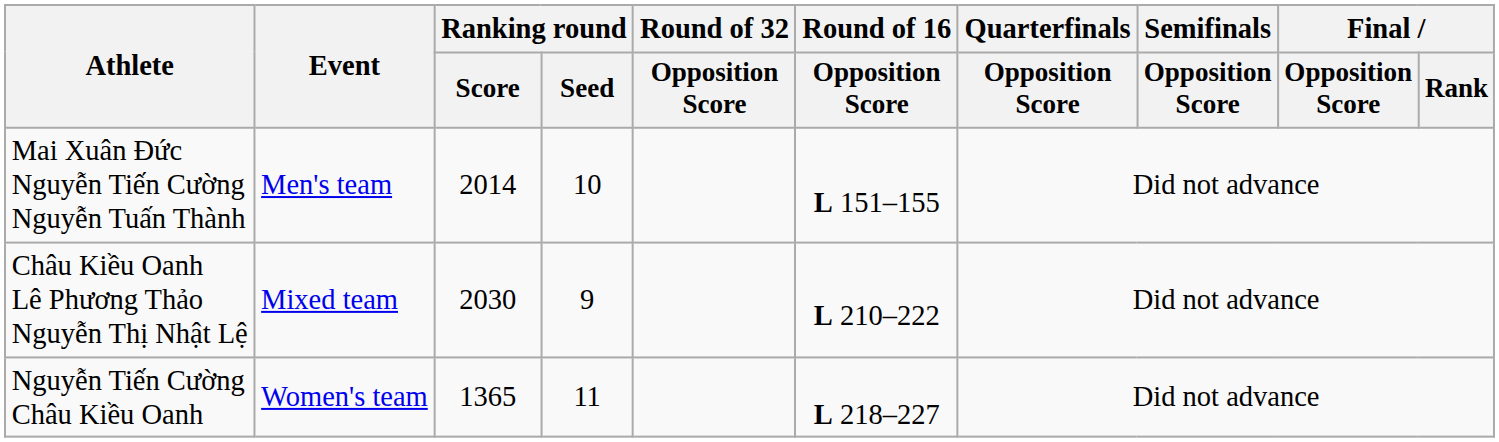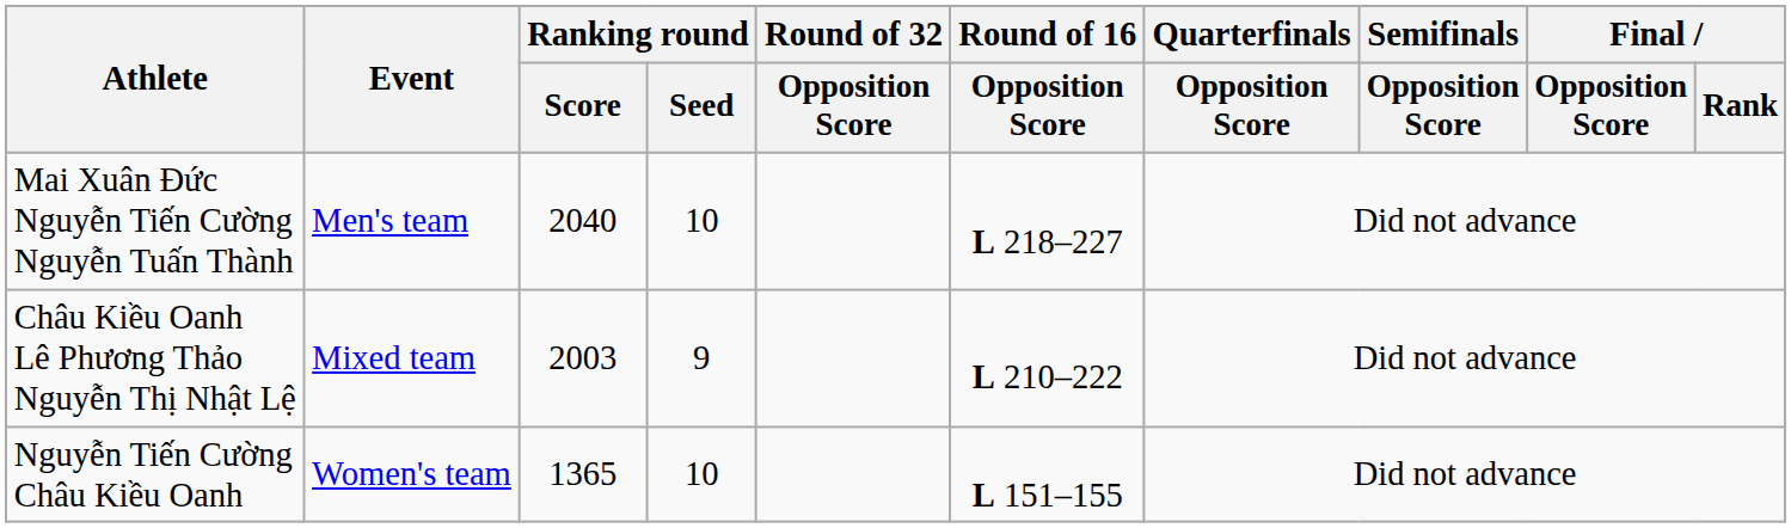 <table class="wikitable" style="font-size:90%; text-align:center;">
 <tr>
 <th rowspan="2">Athlete</th>
 <th rowspan="2">Event</th>
 <th colspan="2">Ranking round</th>
 <th>Round of 32</th>
 <th>Round of 16</th>
 <th>Quarterfinals</th>
 <th>Semifinals</th>
 <th colspan=2>Final / </th>
 </tr>
 <tr style=font-size:95%>
 <th>Score</th>
 <th>Seed</th>
 <th>Opposition<br>Score</th>
 <th>Opposition<br>Score</th>
 <th>Opposition<br>Score</th>
 <th>Opposition<br>Score</th>
 <th>Opposition<br>Score</th>
 <th>Rank</th>
 </tr>
 <tr>
 <td align=left>Mai Xuân Đức<br>Nguyễn Tiến Cường<br>Nguyễn Tuấn Thành</td>
 <td align=left><a href='#'>Men's team</a></td>
-<td>2014</td>
+<td>2040</td>
 <td>10</td>
 <td></td>
-<td><br><strong>L</strong> 151–155</td>
+<td><br><strong>L</strong> 218–227</td>
 <td colspan=4>Did not advance</td>
 </tr>
 <tr>
 <td align=left>Châu Kiều Oanh<br>Lê Phương Thảo<br>Nguyễn Thị Nhật Lệ</td>
 <td align=left><a href='#'>Mixed team</a></td>
-<td>2030</td>
+<td>2003</td>
 <td>9</td>
 <td></td>
 <td><br><strong>L</strong> 210–222</td>
 <td colspan=4>Did not advance</td>
 </tr>
 <tr>
 <td align=left>Nguyễn Tiến Cường<br>Châu Kiều Oanh</td>
 <td align=left><a href='#'>Women's team</a></td>
 <td>1365</td>
-<td>11</td>
+<td>10</td>
 <td></td>
-<td><br><strong>L</strong> 218–227</td>
+<td><br><strong>L</strong> 151–155</td>
 <td colspan=4>Did not advance</td>
 </tr>
 </table>
